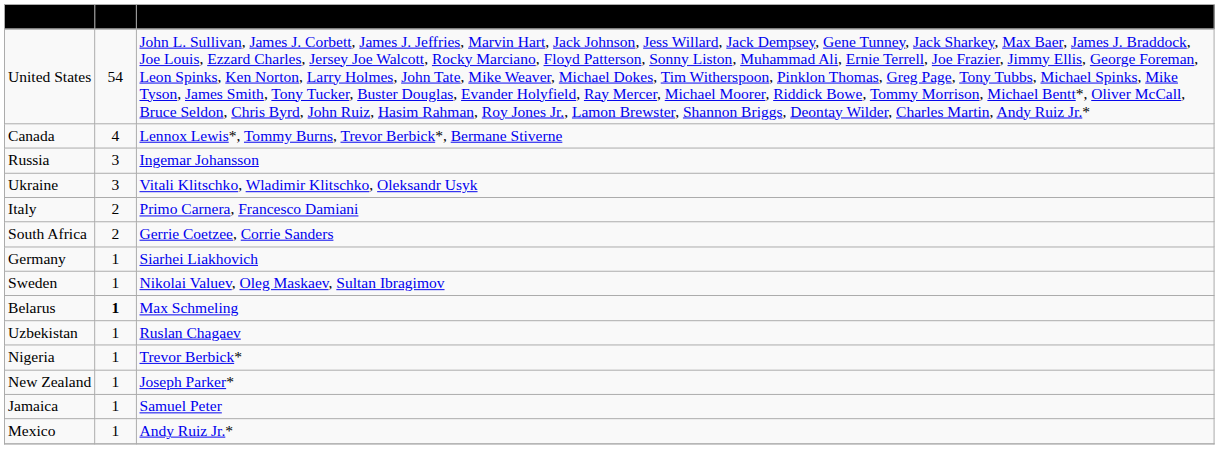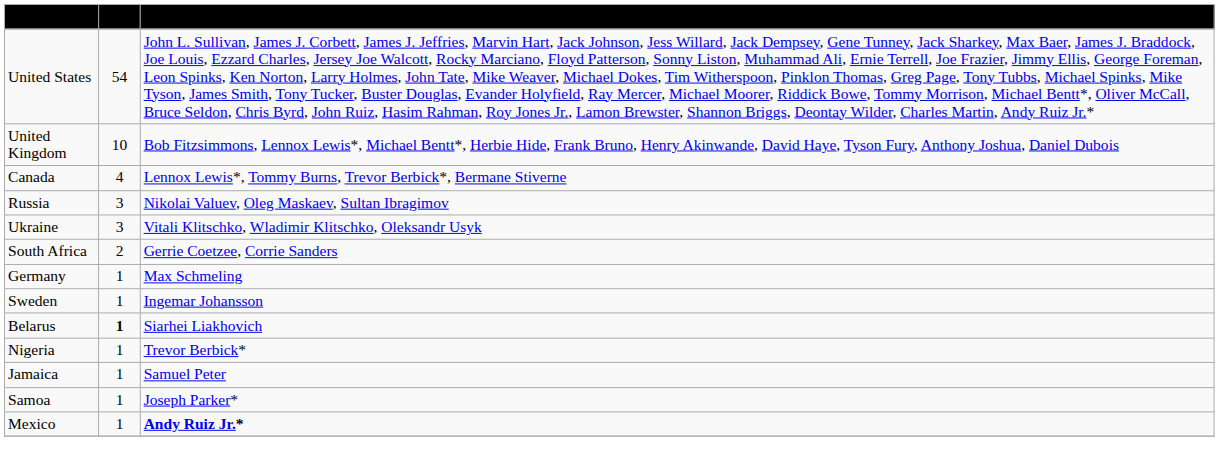 <table class="wikitable sortable">
 <tr>
 <th style="background: #D1EEEE; background: black;« width=»10%"><span>Country</span></th>
 <th style="background: #D1EEEE; background: black;« width=»10%"><span>Total</span></th>
 <th style="background: #D1EEEE; background: black;« width=»10%"><span>Boxers by Name</span></th>
 </tr>
 <tr>
 <td style="white-space:nowrap;">United States</td>
 <td align=center>54</td>
 <td align=left><a href='#'>John L. Sullivan</a>, <a href='#'>James J. Corbett</a>, <a href='#'>James J. Jeffries</a>, <a href='#'>Marvin Hart</a>, <a href='#'>Jack Johnson</a>, <a href='#'>Jess Willard</a>, <a href='#'>Jack Dempsey</a>, <a href='#'>Gene Tunney</a>, <a href='#'>Jack Sharkey</a>, <a href='#'>Max Baer</a>, <a href='#'>James J. Braddock</a>, <a href='#'>Joe Louis</a>, <a href='#'>Ezzard Charles</a>, <a href='#'>Jersey Joe Walcott</a>, <a href='#'>Rocky Marciano</a>, <a href='#'>Floyd Patterson</a>, <a href='#'>Sonny Liston</a>, <a href='#'>Muhammad Ali</a>, <a href='#'>Ernie Terrell</a>, <a href='#'>Joe Frazier</a>, <a href='#'>Jimmy Ellis</a>, <a href='#'>George Foreman</a>, <a href='#'>Leon Spinks</a>, <a href='#'>Ken Norton</a>, <a href='#'>Larry Holmes</a>, <a href='#'>John Tate</a>, <a href='#'>Mike Weaver</a>, <a href='#'>Michael Dokes</a>, <a href='#'>Tim Witherspoon</a>, <a href='#'>Pinklon Thomas</a>, <a href='#'>Greg Page</a>, <a href='#'>Tony Tubbs</a>, <a href='#'>Michael Spinks</a>, <a href='#'>Mike Tyson</a>, <a href='#'>James Smith</a>, <a href='#'>Tony Tucker</a>, <a href='#'>Buster Douglas</a>, <a href='#'>Evander Holyfield</a>, <a href='#'>Ray Mercer</a>, <a href='#'>Michael Moorer</a>, <a href='#'>Riddick Bowe</a>, <a href='#'>Tommy Morrison</a>, <a href='#'>Michael Bentt</a>*, <a href='#'>Oliver McCall</a>, <a href='#'>Bruce Seldon</a>, <a href='#'>Chris Byrd</a>, <a href='#'>John Ruiz</a>, <a href='#'>Hasim Rahman</a>, <a href='#'>Roy Jones Jr.</a>, <a href='#'>Lamon Brewster</a>, <a href='#'>Shannon Briggs</a>, <a href='#'>Deontay Wilder</a>, <a href='#'>Charles Martin</a>, <a href='#'>Andy Ruiz Jr.</a>*</td>
 </tr>
 <tr>
+<td>United Kingdom</td>
+<td align=center>10</td>
+<td align=left><a href='#'>Bob Fitzsimmons</a>, <a href='#'>Lennox Lewis</a>*, <a href='#'>Michael Bentt</a>*, <a href='#'>Herbie Hide</a>, <a href='#'>Frank Bruno</a>, <a href='#'>Henry Akinwande</a>, <a href='#'>David Haye</a>, <a href='#'>Tyson Fury</a>, <a href='#'>Anthony Joshua</a>, <a href='#'>Daniel Dubois</a></td>
+</tr>
+<tr>
 <td>Canada</td>
 <td align=center>4</td>
 <td align=left><a href='#'>Lennox Lewis</a>*, <a href='#'>Tommy Burns</a>, <a href='#'>Trevor Berbick</a>*, <a href='#'>Bermane Stiverne</a></td>
 </tr>
 <tr>
 <td>Russia</td>
 <td align=center>3</td>
-<td align=left><a href='#'>Ingemar Johansson</a></td>
+<td align=left><a href='#'>Nikolai Valuev</a>, <a href='#'>Oleg Maskaev</a>, <a href='#'>Sultan Ibragimov</a></td>
 </tr>
 <tr>
 <td>Ukraine</td>
 <td align=center>3</td>
 <td align=left><a href='#'>Vitali Klitschko</a>, <a href='#'>Wladimir Klitschko</a>, <a href='#'>Oleksandr Usyk</a></td>
-</tr>
-<tr>
-<td>Italy</td>
-<td align=center>2</td>
-<td align=left><a href='#'>Primo Carnera</a>, <a href='#'>Francesco Damiani</a></td>
 </tr>
 <tr>
 <td>South Africa</td>
 <td align=center>2</td>
 <td align=left><a href='#'>Gerrie Coetzee</a>, <a href='#'>Corrie Sanders</a></td>
 </tr>
 <tr>
 <td>Germany</td>
 <td align="center">1</td>
-<td align=left><a href='#'>Siarhei Liakhovich</a></td>
+<td align="left"><a href='#'>Max Schmeling</a></td>
 </tr>
 <tr>
 <td>Sweden</td>
 <td align=center>1</td>
-<td align=left><a href='#'>Nikolai Valuev</a>, <a href='#'>Oleg Maskaev</a>, <a href='#'>Sultan Ibragimov</a></td>
+<td align=left><a href='#'>Ingemar Johansson</a></td>
 </tr>
 <tr>
 <td>Belarus</td>
 <td align=center><strong>1</strong></td>
-<td align="left"><a href='#'>Max Schmeling</a></td>
-</tr>
-<tr>
-<td>Uzbekistan</td>
-<td align=center>1</td>
-<td align=left><a href='#'>Ruslan Chagaev</a></td>
+<td align=left><a href='#'>Siarhei Liakhovich</a></td>
 </tr>
 <tr>
 <td>Nigeria</td>
 <td align=center>1</td>
 <td align=left><a href='#'>Trevor Berbick</a>*</td>
 </tr>
 <tr>
-<td>New Zealand</td>
-<td align=center>1</td>
-<td align=left><a href='#'>Joseph Parker</a>*</td>
-</tr>
-<tr>
 <td>Jamaica</td>
 <td align=center>1</td>
 <td align=left><a href='#'>Samuel Peter</a></td>
 </tr>
 <tr>
+<td>Samoa</td>
+<td align=center>1</td>
+<td align=left><a href='#'>Joseph Parker</a>*</td>
+</tr>
+<tr>
 <td>Mexico</td>
 <td align=center>1</td>
-<td align=left><a href='#'>Andy Ruiz Jr.</a>*</td>
+<td align=left><strong><a href='#'>Andy Ruiz Jr.</a>*</strong></td>
 </tr>
 <tr>
 </tr>
 </table>
